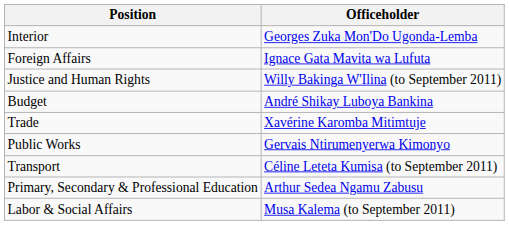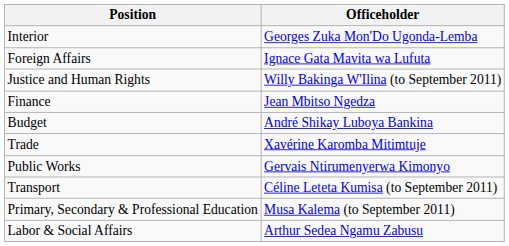 <table class=wikitable>
 <tr>
 <th>Position</th>
 <th>Officeholder</th>
 </tr>
 <tr>
 <td>Interior</td>
 <td><a href='#'>Georges Zuka Mon'Do Ugonda-Lemba</a></td>
 </tr>
 <tr>
 <td>Foreign Affairs</td>
 <td><a href='#'>Ignace Gata Mavita wa Lufuta</a></td>
 </tr>
 <tr>
 <td>Justice and Human Rights</td>
 <td><a href='#'>Willy Bakinga W'Ilina</a> (to September 2011)</td>
+</tr>
+<tr>
+<td>Finance</td>
+<td><a href='#'>Jean Mbitso Ngedza</a></td>
 </tr>
 <tr>
 <td>Budget</td>
 <td><a href='#'>André Shikay Luboya Bankina</a></td>
 </tr>
 <tr>
 <td>Trade</td>
 <td><a href='#'>Xavérine Karomba Mitimtuje</a></td>
 </tr>
 <tr>
 <td>Public Works</td>
 <td><a href='#'>Gervais Ntirumenyerwa Kimonyo</a></td>
 </tr>
 <tr>
 <td>Transport</td>
 <td><a href='#'>Céline Leteta Kumisa</a> (to September 2011)</td>
 </tr>
 <tr>
 <td>Primary, Secondary & Professional Education</td>
-<td><a href='#'>Arthur Sedea Ngamu Zabusu</a></td>
+<td><a href='#'>Musa Kalema</a> (to September 2011)</td>
 </tr>
 <tr>
 <td>Labor & Social Affairs</td>
-<td><a href='#'>Musa Kalema</a> (to September 2011)</td>
+<td><a href='#'>Arthur Sedea Ngamu Zabusu</a></td>
 </tr>
 </table>
